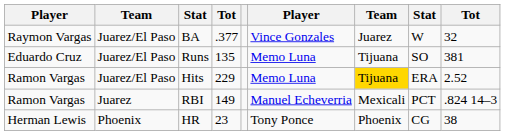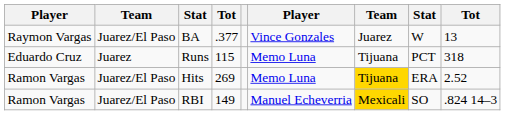 <table class="wikitable">
 <tr>
 <th>Player</th>
 <th>Team</th>
 <th>Stat</th>
 <th>Tot</th>
 <th></th>
 <th>Player</th>
 <th>Team</th>
 <th>Stat</th>
 <th>Tot</th>
 </tr>
 <tr>
 <td>Raymon Vargas</td>
 <td>Juarez/El Paso</td>
 <td>BA</td>
 <td>.377</td>
 <td></td>
 <td><a href='#'>Vince Gonzales</a></td>
 <td>Juarez</td>
 <td>W</td>
-<td>32</td>
+<td>13</td>
 </tr>
 <tr>
 <td>Eduardo Cruz</td>
-<td>Juarez/El Paso</td>
+<td>Juarez</td>
 <td>Runs</td>
-<td>135</td>
+<td>115</td>
 <td></td>
 <td><a href='#'>Memo Luna</a></td>
 <td>Tijuana</td>
-<td>SO</td>
-<td>381</td>
+<td>PCT</td>
+<td>318</td>
 </tr>
 <tr>
 <td>Ramon Vargas</td>
 <td>Juarez/El Paso</td>
 <td>Hits</td>
-<td>229</td>
+<td>269</td>
 <td></td>
 <td><a href='#'>Memo Luna</a></td>
 <td style="background: gold;">Tijuana</td>
 <td>ERA</td>
 <td>2.52</td>
 </tr>
 <tr>
 <td>Ramon Vargas</td>
-<td>Juarez</td>
+<td>Juarez/El Paso</td>
 <td>RBI</td>
 <td>149</td>
 <td></td>
 <td><a href='#'>Manuel Echeverria</a></td>
-<td>Mexicali</td>
-<td>PCT</td>
+<td style="background: gold;">Mexicali</td>
+<td>SO</td>
 <td>.824 14–3</td>
 </tr>
-<tr>
-<td>Herman Lewis</td>
-<td>Phoenix</td>
-<td>HR</td>
-<td>23</td>
-<td></td>
-<td>Tony Ponce</td>
-<td>Phoenix</td>
-<td>CG</td>
-<td>38</td>
-</tr>
 </table>
